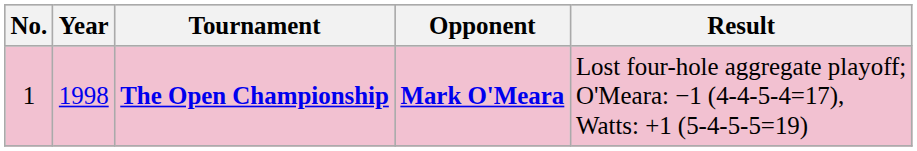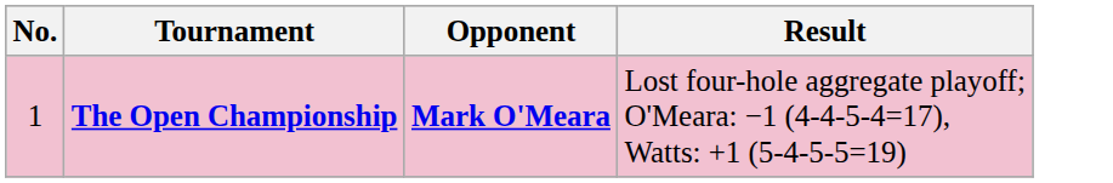 <table class="wikitable" style="font-size:95%;">
 <tr>
 <th>No.</th>
-<th>Year</th>
 <th>Tournament</th>
 <th>Opponent</th>
 <th>Result</th>
 </tr>
 <tr style="background:#F2C1D1;">
 <td align=center>1</td>
-<td><a href='#'>1998</a></td>
 <td><strong><a href='#'>The Open Championship</a></strong></td>
 <td><strong> <a href='#'>Mark O'Meara</a></strong></td>
 <td>Lost four-hole aggregate playoff;<br>O'Meara: −1 (4-4-5-4=17),<br>Watts: +1 (5-4-5-5=19)</td>
 </tr>
 </table>
